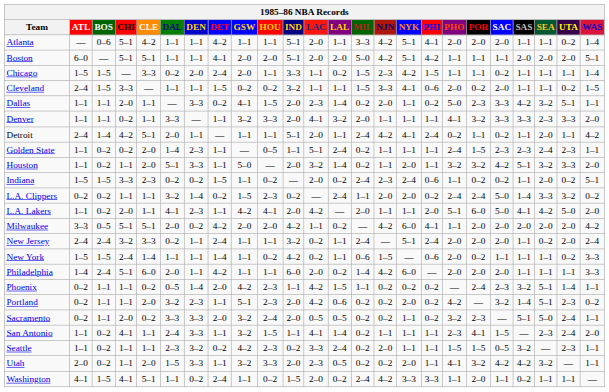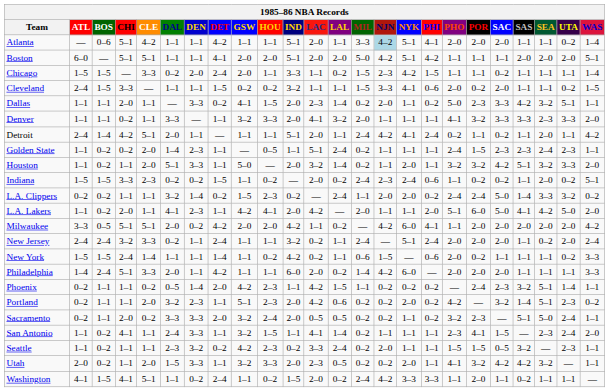 <table class="wikitable" style="font-size:95%; text-align:center;">
 <tr>
 <th colspan=24>1985–86 NBA Records</th>
 </tr>
 <tr>
 <th width=100>Team</th>
 <th style="background:#FF0000;color:#FFFFFF;width=35">ATL</th>
 <th style="background:#006400;color:#FFFFFF;width=35">BOS</th>
 <th style="background:#FF0000;color:#000000;width=35">CHI</th>
 <th style="background:#FF8C00;color:#FFFFFF;width=35">CLE</th>
 <th style="background:#008000;color:#00008B;width=35">DAL</th>
 <th style="background:#0000CD;color:#FFD700;width=35">DEN</th>
 <th style="background:#0000FF;color:#FF0000;width=35">DET</th>
 <th style="background:#0000FF;color:#FFD700;width=35">GSW</th>
 <th style="background:#FF0000;color:#FFD700;width=35">HOU</th>
 <th style="background:#000080;color:#FFD700;width=35">IND</th>
 <th style="background:#F9160D;color:#1A2E8B;width=35">LAC</th>
 <th style="background:#800080;color:#FFD700;width=35">LAL</th>
 <th style="background:#006400;color:#B22222;width=35">MIL</th>
 <th style="background:#B0170C;color:#00056D;width=35">NJN</th>
 <th style="background:#0000FF;color:#FF8C00;width=35">NYK</th>
 <th style="background:#FF0000;color:#0000FF;width=35">PHI</th>
 <th style="background:#800080;color:#FF4500;width=35">PHO</th>
 <th style="background:#000000;color:#FF0000;width=35">POR</th>
 <th style="background:#0000FF;color:#FFFFFF;width=35">SAC</th>
 <th style="background:#000000;color:#C0C0C0;width=35">SAS</th>
 <th style="background:#005831;color:#FFC322;width=35">SEA</th>
 <th style="background:#36004A;color:#FFFF00;width=35">UTA</th>
 <th style="background:#DC143C;color:#0000CD;width=35">WAS</th>
 </tr>
 <tr>
 <td style="text-align:left;"><a href='#'>Atlanta</a></td>
 <td>—</td>
 <td>0–6</td>
 <td>5–1</td>
 <td>4–2</td>
 <td>1–1</td>
 <td>1–1</td>
 <td>4–2</td>
 <td>1–1</td>
 <td>1–1</td>
 <td>5–1</td>
 <td>2–0</td>
 <td>1–1</td>
 <td>3–3</td>
-<td>4–2</td>
+<td style="background: lightblue;">4–2</td>
 <td>5–1</td>
 <td>4–1</td>
 <td>2–0</td>
 <td>2–0</td>
 <td>2–0</td>
 <td>1–1</td>
 <td>1–1</td>
 <td>0–2</td>
 <td>1–4</td>
 </tr>
 <tr>
 <td style="text-align:left;"><a href='#'>Boston</a></td>
 <td>6–0</td>
 <td>—</td>
 <td>5–1</td>
 <td>5–1</td>
 <td>1–1</td>
 <td>1–1</td>
 <td>4–1</td>
 <td>2–0</td>
 <td>2–0</td>
 <td>5–1</td>
 <td>2–0</td>
 <td>2–0</td>
 <td>5–0</td>
 <td>4–2</td>
 <td>5–1</td>
 <td>4–2</td>
 <td>1–1</td>
 <td>1–1</td>
 <td>1–1</td>
 <td>2–0</td>
 <td>2–0</td>
 <td>2–0</td>
 <td>5–1</td>
 </tr>
 <tr>
 <td style="text-align:left;"><a href='#'>Chicago</a></td>
 <td>1–5</td>
 <td>1–5</td>
 <td>—</td>
 <td>3–3</td>
 <td>0–2</td>
 <td>2–0</td>
 <td>2–4</td>
 <td>2–0</td>
 <td>1–1</td>
 <td>3–3</td>
 <td>1–1</td>
 <td>0–2</td>
 <td>1–5</td>
 <td>2–3</td>
 <td>4–2</td>
 <td>1–5</td>
 <td>1–1</td>
 <td>1–1</td>
 <td>0–2</td>
 <td>1–1</td>
 <td>1–1</td>
 <td>1–1</td>
 <td>1–4</td>
 </tr>
 <tr>
 <td style="text-align:left;"><a href='#'>Cleveland</a></td>
 <td>2–4</td>
 <td>1–5</td>
 <td>3–3</td>
 <td>—</td>
 <td>1–1</td>
 <td>1–1</td>
 <td>1–5</td>
 <td>0–2</td>
 <td>0–2</td>
 <td>3–2</td>
 <td>1–1</td>
 <td>1–1</td>
 <td>1–5</td>
 <td>3–3</td>
 <td>4–1</td>
 <td>0–6</td>
 <td>2–0</td>
 <td>0–2</td>
 <td>2–0</td>
 <td>1–1</td>
 <td>1–1</td>
 <td>0–2</td>
 <td>1–5</td>
 </tr>
 <tr>
 <td style="text-align:left;"><a href='#'>Dallas</a></td>
 <td>1–1</td>
 <td>1–1</td>
 <td>2–0</td>
 <td>1–1</td>
 <td>—</td>
 <td>3–3</td>
 <td>0–2</td>
 <td>4–1</td>
 <td>1–5</td>
 <td>2–0</td>
 <td>2–3</td>
 <td>1–4</td>
 <td>0–2</td>
 <td>2–0</td>
 <td>1–1</td>
 <td>0–2</td>
 <td>5–0</td>
 <td>2–3</td>
 <td>3–3</td>
 <td>4–2</td>
 <td>3–2</td>
 <td>5–1</td>
 <td>1–1</td>
 </tr>
 <tr>
 <td style="text-align:left;"><a href='#'>Denver</a></td>
 <td>1–1</td>
 <td>1–1</td>
 <td>0–2</td>
 <td>1–1</td>
 <td>3–3</td>
 <td>—</td>
 <td>1–1</td>
 <td>3–2</td>
 <td>3–3</td>
 <td>2–0</td>
 <td>4–1</td>
 <td>3–2</td>
 <td>2–0</td>
 <td>1–1</td>
 <td>1–1</td>
 <td>1–1</td>
 <td>4–1</td>
 <td>3–2</td>
 <td>3–3</td>
 <td>3–3</td>
 <td>2–3</td>
 <td>3–3</td>
 <td>2–0</td>
 </tr>
 <tr>
 <td style="text-align:left;">Detroit</td>
 <td>2–4</td>
 <td>1–4</td>
 <td>4–2</td>
 <td>5–1</td>
 <td>2–0</td>
 <td>1–1</td>
 <td>—</td>
 <td>1–1</td>
 <td>1–1</td>
 <td>5–1</td>
 <td>2–0</td>
 <td>1–1</td>
 <td>2–4</td>
 <td>4–2</td>
 <td>4–1</td>
 <td>2–4</td>
 <td>0–2</td>
 <td>1–1</td>
 <td>0–2</td>
 <td>1–1</td>
 <td>2–0</td>
 <td>1–1</td>
 <td>4–2</td>
 </tr>
 <tr>
 <td style="text-align:left;"><a href='#'>Golden State</a></td>
 <td>1–1</td>
 <td>0–2</td>
 <td>0–2</td>
 <td>2–0</td>
 <td>1–4</td>
 <td>2–3</td>
 <td>1–1</td>
 <td>—</td>
 <td>0–5</td>
 <td>1–1</td>
 <td>5–1</td>
 <td>2–4</td>
 <td>0–2</td>
 <td>1–1</td>
 <td>1–1</td>
 <td>1–1</td>
 <td>2–4</td>
 <td>1–5</td>
 <td>2–3</td>
 <td>2–3</td>
 <td>2–4</td>
 <td>2–3</td>
 <td>1–1</td>
 </tr>
 <tr>
 <td style="text-align:left;"><a href='#'>Houston</a></td>
 <td>1–1</td>
 <td>0–2</td>
 <td>1–1</td>
 <td>2–0</td>
 <td>5–1</td>
 <td>3–3</td>
 <td>1–1</td>
 <td>5–0</td>
 <td>—</td>
 <td>2–0</td>
 <td>3–2</td>
 <td>1–4</td>
 <td>0–2</td>
 <td>1–1</td>
 <td>2–0</td>
 <td>1–1</td>
 <td>3–2</td>
 <td>3–2</td>
 <td>4–2</td>
 <td>5–1</td>
 <td>3–2</td>
 <td>3–3</td>
 <td>2–0</td>
 </tr>
 <tr>
 <td style="text-align:left;"><a href='#'>Indiana</a></td>
 <td>1–5</td>
 <td>1–5</td>
 <td>3–3</td>
 <td>2–3</td>
 <td>0–2</td>
 <td>0–2</td>
 <td>1–5</td>
 <td>1–1</td>
 <td>0–2</td>
 <td>—</td>
 <td>2–0</td>
 <td>0–2</td>
 <td>2–4</td>
 <td>2–3</td>
 <td>2–4</td>
 <td>0–6</td>
 <td>1–1</td>
 <td>0–2</td>
 <td>0–2</td>
 <td>1–1</td>
 <td>2–0</td>
 <td>0–2</td>
 <td>5–1</td>
 </tr>
 <tr>
 <td style="text-align:left;"><a href='#'>L.A. Clippers</a></td>
 <td>0–2</td>
 <td>0–2</td>
 <td>1–1</td>
 <td>1–1</td>
 <td>3–2</td>
 <td>1–4</td>
 <td>0–2</td>
 <td>1–5</td>
 <td>2–3</td>
 <td>0–2</td>
 <td>—</td>
 <td>2–4</td>
 <td>1–1</td>
 <td>2–0</td>
 <td>2–0</td>
 <td>0–2</td>
 <td>2–4</td>
 <td>2–4</td>
 <td>5–0</td>
 <td>1–4</td>
 <td>3–3</td>
 <td>3–2</td>
 <td>0–2</td>
 </tr>
 <tr>
 <td style="text-align:left;"><a href='#'>L.A. Lakers</a></td>
 <td>1–1</td>
 <td>0–2</td>
 <td>2–0</td>
 <td>1–1</td>
 <td>4–1</td>
 <td>2–3</td>
 <td>1–1</td>
 <td>4–2</td>
 <td>4–1</td>
 <td>2–0</td>
 <td>4–2</td>
 <td>—</td>
 <td>2–0</td>
 <td>1–1</td>
 <td>1–1</td>
 <td>2–0</td>
 <td>5–1</td>
 <td>6–0</td>
 <td>5–0</td>
 <td>4–1</td>
 <td>4–2</td>
 <td>5–0</td>
 <td>2–0</td>
 </tr>
 <tr>
 <td style="text-align:left;"><a href='#'>Milwaukee</a></td>
 <td>3–3</td>
 <td>0–5</td>
 <td>5–1</td>
 <td>5–1</td>
 <td>2–0</td>
 <td>0–2</td>
 <td>4–2</td>
 <td>2–0</td>
 <td>2–0</td>
 <td>4–2</td>
 <td>1–1</td>
 <td>0–2</td>
 <td>—</td>
 <td>4–2</td>
 <td>6–0</td>
 <td>4–1</td>
 <td>1–1</td>
 <td>2–0</td>
 <td>2–0</td>
 <td>2–0</td>
 <td>2–0</td>
 <td>2–0</td>
 <td>4–2</td>
 </tr>
 <tr>
 <td style="text-align:left;"><a href='#'>New Jersey</a></td>
 <td>2–4</td>
 <td>2–4</td>
 <td>3–2</td>
 <td>3–3</td>
 <td>0–2</td>
 <td>1–1</td>
 <td>2–4</td>
 <td>1–1</td>
 <td>1–1</td>
 <td>3–2</td>
 <td>0–2</td>
 <td>1–1</td>
 <td>2–4</td>
 <td>—</td>
 <td>5–1</td>
 <td>2–4</td>
 <td>2–0</td>
 <td>2–0</td>
 <td>2–0</td>
 <td>1–1</td>
 <td>0–2</td>
 <td>2–0</td>
 <td>2–4</td>
 </tr>
 <tr>
 <td style="text-align:left;"><a href='#'>New York</a></td>
 <td>1–5</td>
 <td>1–5</td>
 <td>2–4</td>
 <td>1–4</td>
 <td>1–1</td>
 <td>1–1</td>
 <td>1–4</td>
 <td>1–1</td>
 <td>0–2</td>
 <td>4–2</td>
 <td>0–2</td>
 <td>1–1</td>
 <td>0–6</td>
 <td>1–5</td>
 <td>—</td>
 <td>0–6</td>
 <td>2–0</td>
 <td>0–2</td>
 <td>1–1</td>
 <td>1–1</td>
 <td>1–1</td>
 <td>0–2</td>
 <td>3–3</td>
 </tr>
 <tr>
 <td style="text-align:left;"><a href='#'>Philadelphia</a></td>
 <td>1–4</td>
 <td>2–4</td>
 <td>5–1</td>
-<td>6–0</td>
+<td>3–3</td>
 <td>2–0</td>
 <td>1–1</td>
 <td>4–2</td>
 <td>1–1</td>
 <td>1–1</td>
 <td>6–0</td>
 <td>2–0</td>
 <td>0–2</td>
 <td>1–4</td>
 <td>4–2</td>
 <td>6–0</td>
 <td>—</td>
 <td>2–0</td>
 <td>2–0</td>
 <td>2–0</td>
 <td>1–1</td>
 <td>1–1</td>
 <td>1–1</td>
 <td>3–3</td>
 </tr>
 <tr>
 <td style="text-align:left;"><a href='#'>Phoenix</a></td>
 <td>0–2</td>
 <td>1–1</td>
 <td>1–1</td>
 <td>0–2</td>
 <td>0–5</td>
 <td>1–4</td>
 <td>2–0</td>
 <td>4–2</td>
 <td>2–3</td>
 <td>1–1</td>
 <td>4–2</td>
 <td>1–5</td>
 <td>1–1</td>
 <td>0–2</td>
 <td>0–2</td>
 <td>0–2</td>
 <td>—</td>
 <td>2–4</td>
 <td>2–3</td>
 <td>3–2</td>
 <td>5–1</td>
 <td>1–4</td>
 <td>1–1</td>
 </tr>
 <tr>
 <td style="text-align:left;"><a href='#'>Portland</a></td>
 <td>0–2</td>
 <td>1–1</td>
 <td>1–1</td>
 <td>2–0</td>
 <td>3–2</td>
 <td>2–3</td>
 <td>1–1</td>
 <td>5–1</td>
 <td>2–3</td>
 <td>2–0</td>
 <td>4–2</td>
 <td>0–6</td>
 <td>0–2</td>
 <td>0–2</td>
 <td>2–0</td>
 <td>0–2</td>
 <td>4–2</td>
 <td>—</td>
 <td>3–2</td>
 <td>1–4</td>
 <td>5–1</td>
 <td>2–3</td>
 <td>0–2</td>
 </tr>
 <tr>
 <td style="text-align:left;"><a href='#'>Sacramento</a></td>
 <td>0–2</td>
 <td>1–1</td>
 <td>2–0</td>
 <td>0–2</td>
 <td>3–3</td>
 <td>3–3</td>
 <td>2–0</td>
 <td>3–2</td>
 <td>2–4</td>
 <td>2–0</td>
 <td>0–5</td>
 <td>0–5</td>
 <td>0–2</td>
 <td>0–2</td>
 <td>1–1</td>
 <td>0–2</td>
 <td>3–2</td>
 <td>2–3</td>
 <td>—</td>
 <td>5–1</td>
 <td>5–0</td>
 <td>2–4</td>
 <td>1–1</td>
 </tr>
 <tr>
 <td style="text-align:left;"><a href='#'>San Antonio</a></td>
 <td>1–1</td>
 <td>0–2</td>
 <td>4–1</td>
 <td>1–1</td>
 <td>2–4</td>
 <td>3–3</td>
 <td>1–1</td>
 <td>3–2</td>
 <td>1–5</td>
 <td>1–1</td>
 <td>4–1</td>
 <td>1–4</td>
 <td>0–2</td>
 <td>1–1</td>
 <td>1–1</td>
 <td>1–1</td>
 <td>2–3</td>
 <td>4–1</td>
 <td>1–5</td>
 <td>—</td>
 <td>2–3</td>
 <td>2–4</td>
 <td>2–0</td>
 </tr>
 <tr>
 <td style="text-align:left;"><a href='#'>Seattle</a></td>
 <td>1–1</td>
 <td>0–2</td>
 <td>1–1</td>
 <td>1–1</td>
 <td>2–3</td>
 <td>3–2</td>
 <td>0–2</td>
 <td>4–2</td>
 <td>2–3</td>
 <td>0–2</td>
 <td>3–3</td>
 <td>2–4</td>
 <td>0–2</td>
 <td>2–0</td>
 <td>1–1</td>
 <td>1–1</td>
 <td>1–5</td>
 <td>1–5</td>
 <td>0–5</td>
 <td>3–2</td>
 <td>—</td>
 <td>2–3</td>
 <td>1–1</td>
 </tr>
 <tr>
 <td style="text-align:left;"><a href='#'>Utah</a></td>
 <td>2–0</td>
 <td>0–2</td>
 <td>1–1</td>
 <td>2–0</td>
 <td>1–5</td>
 <td>3–3</td>
 <td>1–1</td>
 <td>3–2</td>
 <td>3–3</td>
 <td>2–0</td>
 <td>2–3</td>
 <td>0–5</td>
 <td>0–2</td>
 <td>0–2</td>
 <td>2–0</td>
 <td>1–1</td>
 <td>4–1</td>
 <td>3–2</td>
 <td>4–2</td>
 <td>4–2</td>
 <td>3–2</td>
 <td>—</td>
 <td>1–1</td>
 </tr>
 <tr>
 <td style="text-align:left;"><a href='#'>Washington</a></td>
 <td>4–1</td>
 <td>1–5</td>
 <td>4–1</td>
 <td>5–1</td>
 <td>1–1</td>
 <td>0–2</td>
 <td>2–4</td>
 <td>1–1</td>
 <td>0–2</td>
 <td>1–5</td>
 <td>2–0</td>
 <td>0–2</td>
 <td>2–4</td>
 <td>4–2</td>
 <td>3–3</td>
 <td>3–3</td>
 <td>1–1</td>
 <td>2–0</td>
 <td>1–1</td>
 <td>0–2</td>
 <td>1–1</td>
 <td>1–1</td>
 <td>—</td>
 </tr>
 </table>
